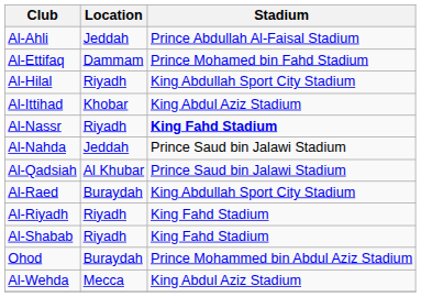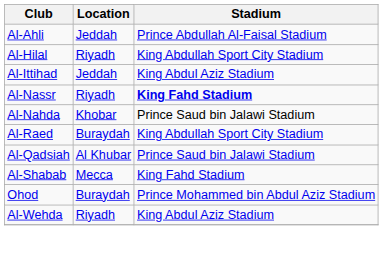 <table class="wikitable sortable">
 <tr>
 <th>Club</th>
 <th>Location</th>
 <th>Stadium</th>
 </tr>
 <tr>
 <td><a href='#'>Al-Ahli</a></td>
 <td><a href='#'>Jeddah</a></td>
 <td><a href='#'>Prince Abdullah Al-Faisal Stadium</a></td>
 </tr>
 <tr>
-<td><a href='#'>Al-Ettifaq</a></td>
-<td><a href='#'>Dammam</a></td>
-<td><a href='#'>Prince Mohamed bin Fahd Stadium</a></td>
-</tr>
-<tr>
 <td><a href='#'>Al-Hilal</a></td>
 <td><a href='#'>Riyadh</a></td>
 <td><a href='#'>King Abdullah Sport City Stadium</a></td>
 </tr>
 <tr>
 <td><a href='#'>Al-Ittihad</a></td>
-<td><a href='#'>Khobar</a></td>
+<td><a href='#'>Jeddah</a></td>
 <td><a href='#'>King Abdul Aziz Stadium</a></td>
 </tr>
 <tr>
 <td><a href='#'>Al-Nassr</a></td>
 <td><a href='#'>Riyadh</a></td>
 <td><strong><a href='#'>King Fahd Stadium</a></strong></td>
 </tr>
 <tr>
 <td><a href='#'>Al-Nahda</a></td>
-<td><a href='#'>Jeddah</a></td>
+<td><a href='#'>Khobar</a></td>
 <td>Prince Saud bin Jalawi Stadium</td>
+</tr>
+<tr>
+<td><a href='#'>Al-Raed</a></td>
+<td><a href='#'>Buraydah</a></td>
+<td><a href='#'>King Abdullah Sport City Stadium</a></td>
 </tr>
 <tr>
 <td><a href='#'>Al-Qadsiah</a></td>
 <td><a href='#'>Al Khubar</a></td>
 <td><a href='#'>Prince Saud bin Jalawi Stadium</a></td>
 </tr>
 <tr>
-<td><a href='#'>Al-Raed</a></td>
-<td><a href='#'>Buraydah</a></td>
-<td><a href='#'>King Abdullah Sport City Stadium</a></td>
-</tr>
-<tr>
-<td><a href='#'>Al-Riyadh</a></td>
-<td><a href='#'>Riyadh</a></td>
-<td><a href='#'>King Fahd Stadium</a></td>
-</tr>
-<tr>
 <td><a href='#'>Al-Shabab</a></td>
-<td><a href='#'>Riyadh</a></td>
+<td><a href='#'>Mecca</a></td>
 <td><a href='#'>King Fahd Stadium</a></td>
 </tr>
 <tr>
 <td><a href='#'>Ohod</a></td>
 <td><a href='#'>Buraydah</a></td>
 <td><a href='#'>Prince Mohammed bin Abdul Aziz Stadium</a></td>
 </tr>
 <tr>
 <td><a href='#'>Al-Wehda</a></td>
-<td><a href='#'>Mecca</a></td>
+<td><a href='#'>Riyadh</a></td>
 <td><a href='#'>King Abdul Aziz Stadium</a></td>
 </tr>
 <tr>
 </tr>
 </table>
